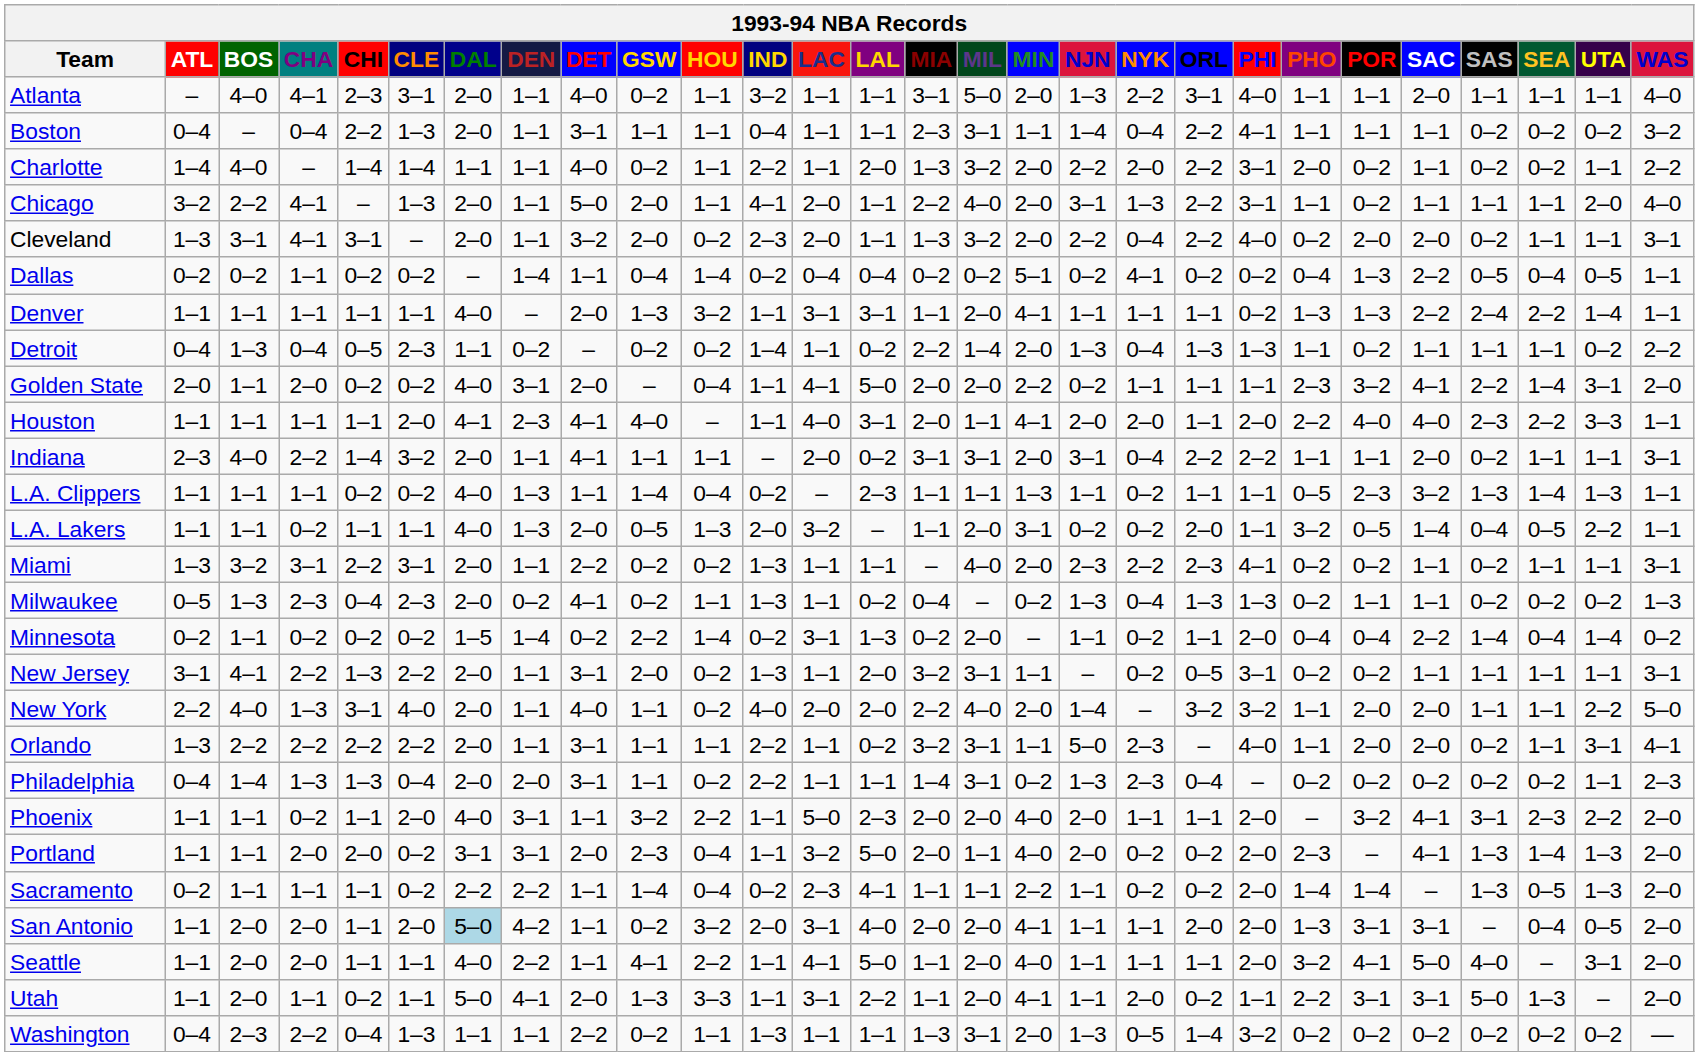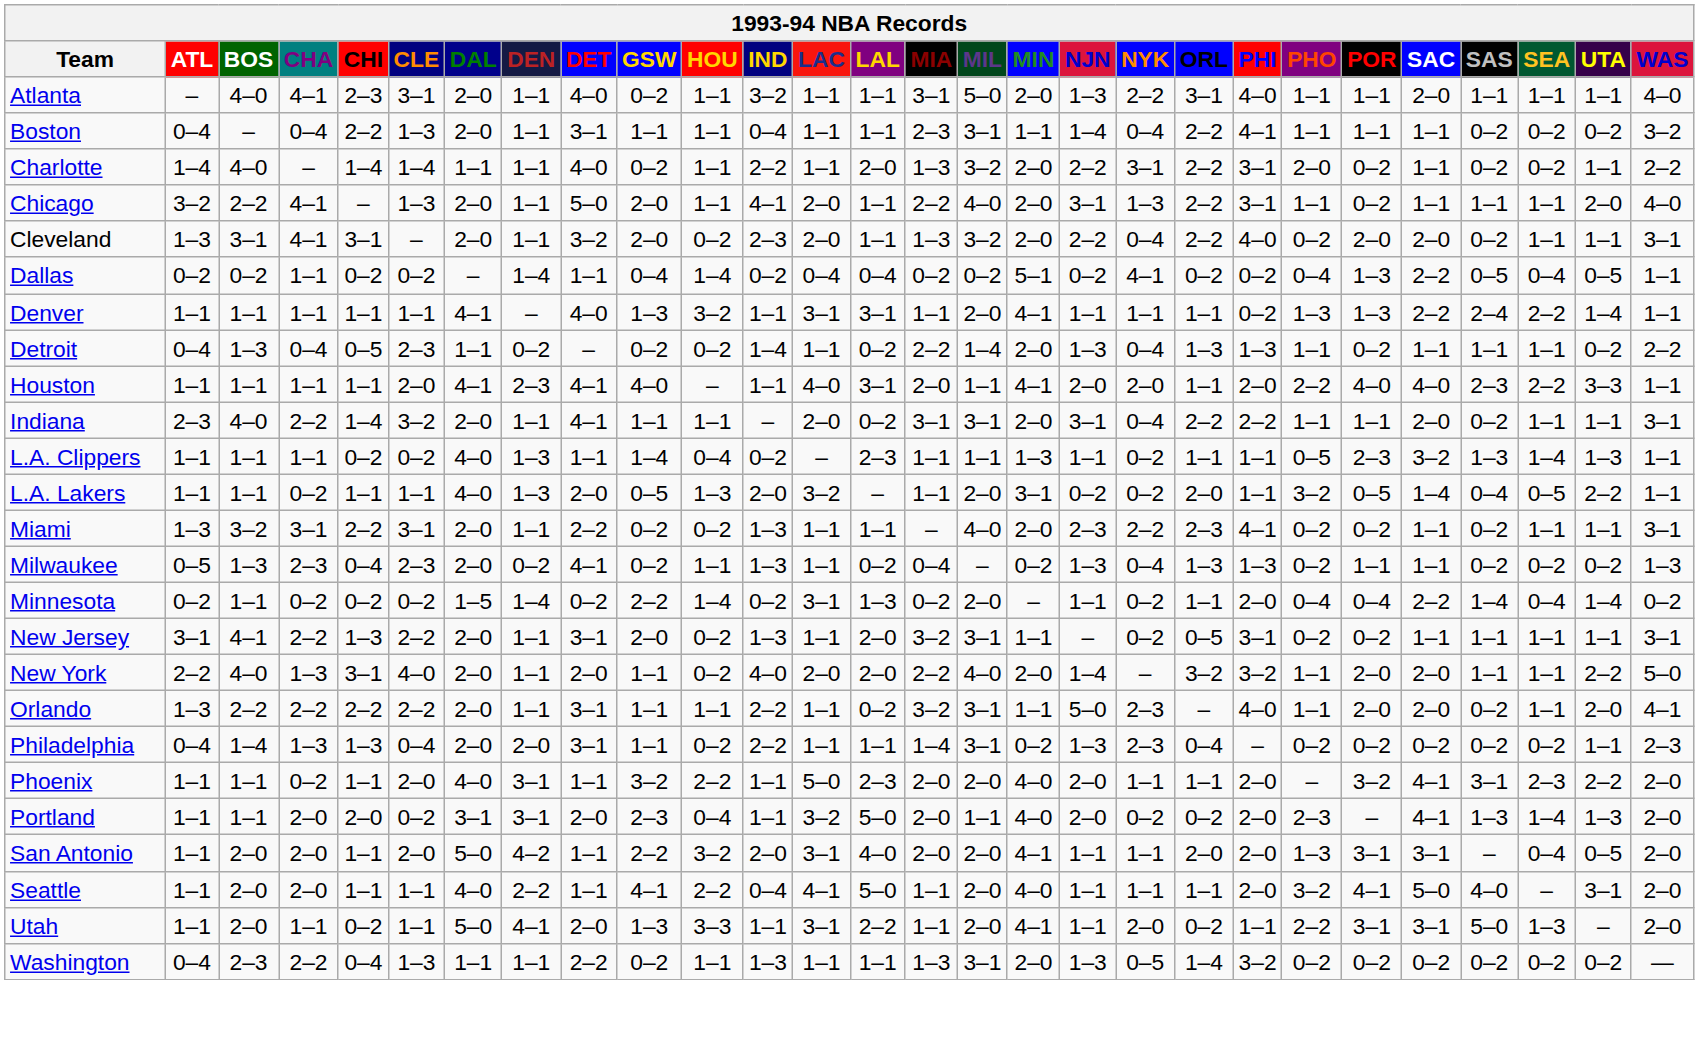 <table class="wikitable" style="font-size:95%; text-align:center;">
 <tr>
 <th colspan=28>1993-94 NBA Records</th>
 </tr>
 <tr>
 <th width=100>Team</th>
 <th style="background:#FF0000;color:#FFFFFF;width=35">ATL</th>
 <th style="background:#006400;color:#FFFFFF;width=35">BOS</th>
 <th style="background:#008080;color:#800080;width=35">CHA</th>
 <th style="background:#FF0000;color:#000000;width=35">CHI</th>
 <th style="background:#000080;color:#FF8C00;width=35">CLE</th>
 <th style="background:#00008B;color:#008000;width=35">DAL</th>
 <th style="background:#141A44;color:#BC2224;width=35">DEN</th>
 <th style="background:#0000FF;color:#FF0000;width=35">DET</th>
 <th style="background:#0000FF;color:#FFD700;width=35">GSW</th>
 <th style="background:#FF0000;color:#FFD700;width=35">HOU</th>
 <th style="background:#000080;color:#FFD700;width=35">IND</th>
 <th style="background:#F9160D;color:#1A2E8B;width=35">LAC</th>
 <th style="background:#800080;color:#FFD700;width=35">LAL</th>
 <th style="background:#000000;color:#8B0000;width=35">MIA</th>
 <th style="background:#00471B;color:#5C378A;width=35">MIL</th>
 <th style="background:#0000FF;color:#228B22;width=35">MIN</th>
 <th style="background:#DC143C;color:#0000CD;width=35">NJN</th>
 <th style="background:#0000FF;color:#FF8C00;width=35">NYK</th>
 <th style="background:#0000FF;color:#000000;width=35">ORL</th>
 <th style="background:#FF0000;color:#0000FF;width=35">PHI</th>
 <th style="background:#800080;color:#FF4500;width=35">PHO</th>
 <th style="background:#000000;color:#FF0000;width=35">POR</th>
 <th style="background:#0000FF;color:#FFFFFF;width=35">SAC</th>
 <th style="background:#000000;color:#C0C0C0;width=35">SAS</th>
 <th style="background:#005831;color:#FFC322;width=35">SEA</th>
 <th style="background:#36004A;color:#FFFF00;width=35">UTA</th>
 <th style="background:#DC143C;color:#0000CD;width=35">WAS</th>
 </tr>
 <tr>
 <td style="text-align:left;"><a href='#'>Atlanta</a></td>
 <td>–</td>
 <td>4–0</td>
 <td>4–1</td>
 <td>2–3</td>
 <td>3–1</td>
 <td>2–0</td>
 <td>1–1</td>
 <td>4–0</td>
 <td>0–2</td>
 <td>1–1</td>
 <td>3–2</td>
 <td>1–1</td>
 <td>1–1</td>
 <td>3–1</td>
 <td>5–0</td>
 <td>2–0</td>
 <td>1–3</td>
 <td>2–2</td>
 <td>3–1</td>
 <td>4–0</td>
 <td>1–1</td>
 <td>1–1</td>
 <td>2–0</td>
 <td>1–1</td>
 <td>1–1</td>
 <td>1–1</td>
 <td>4–0</td>
 </tr>
 <tr>
 <td style="text-align:left;"><a href='#'>Boston</a></td>
 <td>0–4</td>
 <td>–</td>
 <td>0–4</td>
 <td>2–2</td>
 <td>1–3</td>
 <td>2–0</td>
 <td>1–1</td>
 <td>3–1</td>
 <td>1–1</td>
 <td>1–1</td>
 <td>0–4</td>
 <td>1–1</td>
 <td>1–1</td>
 <td>2–3</td>
 <td>3–1</td>
 <td>1–1</td>
 <td>1–4</td>
 <td>0–4</td>
 <td>2–2</td>
 <td>4–1</td>
 <td>1–1</td>
 <td>1–1</td>
 <td>1–1</td>
 <td>0–2</td>
 <td>0–2</td>
 <td>0–2</td>
 <td>3–2</td>
 </tr>
 <tr>
 <td style="text-align:left;"><a href='#'>Charlotte</a></td>
 <td>1–4</td>
 <td>4–0</td>
 <td>–</td>
 <td>1–4</td>
 <td>1–4</td>
 <td>1–1</td>
 <td>1–1</td>
 <td>4–0</td>
 <td>0–2</td>
 <td>1–1</td>
 <td>2–2</td>
 <td>1–1</td>
 <td>2–0</td>
 <td>1–3</td>
 <td>3–2</td>
 <td>2–0</td>
 <td>2–2</td>
-<td>2–0</td>
+<td>3–1</td>
 <td>2–2</td>
 <td>3–1</td>
 <td>2–0</td>
 <td>0–2</td>
 <td>1–1</td>
 <td>0–2</td>
 <td>0–2</td>
 <td>1–1</td>
 <td>2–2</td>
 </tr>
 <tr>
 <td style="text-align:left;"><a href='#'>Chicago</a></td>
 <td>3–2</td>
 <td>2–2</td>
 <td>4–1</td>
 <td>–</td>
 <td>1–3</td>
 <td>2–0</td>
 <td>1–1</td>
 <td>5–0</td>
 <td>2–0</td>
 <td>1–1</td>
 <td>4–1</td>
 <td>2–0</td>
 <td>1–1</td>
 <td>2–2</td>
 <td>4–0</td>
 <td>2–0</td>
 <td>3–1</td>
 <td>1–3</td>
 <td>2–2</td>
 <td>3–1</td>
 <td>1–1</td>
 <td>0–2</td>
 <td>1–1</td>
 <td>1–1</td>
 <td>1–1</td>
 <td>2–0</td>
 <td>4–0</td>
 </tr>
 <tr>
 <td style="text-align:left;">Cleveland</td>
 <td>1–3</td>
 <td>3–1</td>
 <td>4–1</td>
 <td>3–1</td>
 <td>–</td>
 <td>2–0</td>
 <td>1–1</td>
 <td>3–2</td>
 <td>2–0</td>
 <td>0–2</td>
 <td>2–3</td>
 <td>2–0</td>
 <td>1–1</td>
 <td>1–3</td>
 <td>3–2</td>
 <td>2–0</td>
 <td>2–2</td>
 <td>0–4</td>
 <td>2–2</td>
 <td>4–0</td>
 <td>0–2</td>
 <td>2–0</td>
 <td>2–0</td>
 <td>0–2</td>
 <td>1–1</td>
 <td>1–1</td>
 <td>3–1</td>
 </tr>
 <tr>
 <td style="text-align:left;"><a href='#'>Dallas</a></td>
 <td>0–2</td>
 <td>0–2</td>
 <td>1–1</td>
 <td>0–2</td>
 <td>0–2</td>
 <td>–</td>
 <td>1–4</td>
 <td>1–1</td>
 <td>0–4</td>
 <td>1–4</td>
 <td>0–2</td>
 <td>0–4</td>
 <td>0–4</td>
 <td>0–2</td>
 <td>0–2</td>
 <td>5–1</td>
 <td>0–2</td>
 <td>4–1</td>
 <td>0–2</td>
 <td>0–2</td>
 <td>0–4</td>
 <td>1–3</td>
 <td>2–2</td>
 <td>0–5</td>
 <td>0–4</td>
 <td>0–5</td>
 <td>1–1</td>
 </tr>
 <tr>
 <td style="text-align:left;"><a href='#'>Denver</a></td>
 <td>1–1</td>
 <td>1–1</td>
 <td>1–1</td>
 <td>1–1</td>
 <td>1–1</td>
+<td>4–1</td>
+<td>–</td>
 <td>4–0</td>
-<td>–</td>
-<td>2–0</td>
 <td>1–3</td>
 <td>3–2</td>
 <td>1–1</td>
 <td>3–1</td>
 <td>3–1</td>
 <td>1–1</td>
 <td>2–0</td>
 <td>4–1</td>
 <td>1–1</td>
 <td>1–1</td>
 <td>1–1</td>
 <td>0–2</td>
 <td>1–3</td>
 <td>1–3</td>
 <td>2–2</td>
 <td>2–4</td>
 <td>2–2</td>
 <td>1–4</td>
 <td>1–1</td>
 </tr>
 <tr>
 <td style="text-align:left;"><a href='#'>Detroit</a></td>
 <td>0–4</td>
 <td>1–3</td>
 <td>0–4</td>
 <td>0–5</td>
 <td>2–3</td>
 <td>1–1</td>
 <td>0–2</td>
 <td>–</td>
 <td>0–2</td>
 <td>0–2</td>
 <td>1–4</td>
 <td>1–1</td>
 <td>0–2</td>
 <td>2–2</td>
 <td>1–4</td>
 <td>2–0</td>
 <td>1–3</td>
 <td>0–4</td>
 <td>1–3</td>
 <td>1–3</td>
 <td>1–1</td>
 <td>0–2</td>
 <td>1–1</td>
 <td>1–1</td>
 <td>1–1</td>
 <td>0–2</td>
 <td>2–2</td>
-</tr>
-<tr>
-<td style="text-align:left;"><a href='#'>Golden State</a></td>
-<td>2–0</td>
-<td>1–1</td>
-<td>2–0</td>
-<td>0–2</td>
-<td>0–2</td>
-<td>4–0</td>
-<td>3–1</td>
-<td>2–0</td>
-<td>–</td>
-<td>0–4</td>
-<td>1–1</td>
-<td>4–1</td>
-<td>5–0</td>
-<td>2–0</td>
-<td>2–0</td>
-<td>2–2</td>
-<td>0–2</td>
-<td>1–1</td>
-<td>1–1</td>
-<td>1–1</td>
-<td>2–3</td>
-<td>3–2</td>
-<td>4–1</td>
-<td>2–2</td>
-<td>1–4</td>
-<td>3–1</td>
-<td>2–0</td>
 </tr>
 <tr>
 <td style="text-align:left;"><a href='#'>Houston</a></td>
 <td>1–1</td>
 <td>1–1</td>
 <td>1–1</td>
 <td>1–1</td>
 <td>2–0</td>
 <td>4–1</td>
 <td>2–3</td>
 <td>4–1</td>
 <td>4–0</td>
 <td>–</td>
 <td>1–1</td>
 <td>4–0</td>
 <td>3–1</td>
 <td>2–0</td>
 <td>1–1</td>
 <td>4–1</td>
 <td>2–0</td>
 <td>2–0</td>
 <td>1–1</td>
 <td>2–0</td>
 <td>2–2</td>
 <td>4–0</td>
 <td>4–0</td>
 <td>2–3</td>
 <td>2–2</td>
 <td>3–3</td>
 <td>1–1</td>
 </tr>
 <tr>
 <td style="text-align:left;"><a href='#'>Indiana</a></td>
 <td>2–3</td>
 <td>4–0</td>
 <td>2–2</td>
 <td>1–4</td>
 <td>3–2</td>
 <td>2–0</td>
 <td>1–1</td>
 <td>4–1</td>
 <td>1–1</td>
 <td>1–1</td>
 <td>–</td>
 <td>2–0</td>
 <td>0–2</td>
 <td>3–1</td>
 <td>3–1</td>
 <td>2–0</td>
 <td>3–1</td>
 <td>0–4</td>
 <td>2–2</td>
 <td>2–2</td>
 <td>1–1</td>
 <td>1–1</td>
 <td>2–0</td>
 <td>0–2</td>
 <td>1–1</td>
 <td>1–1</td>
 <td>3–1</td>
 </tr>
 <tr>
 <td style="text-align:left;"><a href='#'>L.A. Clippers</a></td>
 <td>1–1</td>
 <td>1–1</td>
 <td>1–1</td>
 <td>0–2</td>
 <td>0–2</td>
 <td>4–0</td>
 <td>1–3</td>
 <td>1–1</td>
 <td>1–4</td>
 <td>0–4</td>
 <td>0–2</td>
 <td>–</td>
 <td>2–3</td>
 <td>1–1</td>
 <td>1–1</td>
 <td>1–3</td>
 <td>1–1</td>
 <td>0–2</td>
 <td>1–1</td>
 <td>1–1</td>
 <td>0–5</td>
 <td>2–3</td>
 <td>3–2</td>
 <td>1–3</td>
 <td>1–4</td>
 <td>1–3</td>
 <td>1–1</td>
 </tr>
 <tr>
 <td style="text-align:left;"><a href='#'>L.A. Lakers</a></td>
 <td>1–1</td>
 <td>1–1</td>
 <td>0–2</td>
 <td>1–1</td>
 <td>1–1</td>
 <td>4–0</td>
 <td>1–3</td>
 <td>2–0</td>
 <td>0–5</td>
 <td>1–3</td>
 <td>2–0</td>
 <td>3–2</td>
 <td>–</td>
 <td>1–1</td>
 <td>2–0</td>
 <td>3–1</td>
 <td>0–2</td>
 <td>0–2</td>
 <td>2–0</td>
 <td>1–1</td>
 <td>3–2</td>
 <td>0–5</td>
 <td>1–4</td>
 <td>0–4</td>
 <td>0–5</td>
 <td>2–2</td>
 <td>1–1</td>
 </tr>
 <tr>
 <td style="text-align:left;"><a href='#'>Miami</a></td>
 <td>1–3</td>
 <td>3–2</td>
 <td>3–1</td>
 <td>2–2</td>
 <td>3–1</td>
 <td>2–0</td>
 <td>1–1</td>
 <td>2–2</td>
 <td>0–2</td>
 <td>0–2</td>
 <td>1–3</td>
 <td>1–1</td>
 <td>1–1</td>
 <td>–</td>
 <td>4–0</td>
 <td>2–0</td>
 <td>2–3</td>
 <td>2–2</td>
 <td>2–3</td>
 <td>4–1</td>
 <td>0–2</td>
 <td>0–2</td>
 <td>1–1</td>
 <td>0–2</td>
 <td>1–1</td>
 <td>1–1</td>
 <td>3–1</td>
 </tr>
 <tr>
 <td style="text-align:left;"><a href='#'>Milwaukee</a></td>
 <td>0–5</td>
 <td>1–3</td>
 <td>2–3</td>
 <td>0–4</td>
 <td>2–3</td>
 <td>2–0</td>
 <td>0–2</td>
 <td>4–1</td>
 <td>0–2</td>
 <td>1–1</td>
 <td>1–3</td>
 <td>1–1</td>
 <td>0–2</td>
 <td>0–4</td>
 <td>–</td>
 <td>0–2</td>
 <td>1–3</td>
 <td>0–4</td>
 <td>1–3</td>
 <td>1–3</td>
 <td>0–2</td>
 <td>1–1</td>
 <td>1–1</td>
 <td>0–2</td>
 <td>0–2</td>
 <td>0–2</td>
 <td>1–3</td>
 </tr>
 <tr>
 <td style="text-align:left;"><a href='#'>Minnesota</a></td>
 <td>0–2</td>
 <td>1–1</td>
 <td>0–2</td>
 <td>0–2</td>
 <td>0–2</td>
 <td>1–5</td>
 <td>1–4</td>
 <td>0–2</td>
 <td>2–2</td>
 <td>1–4</td>
 <td>0–2</td>
 <td>3–1</td>
 <td>1–3</td>
 <td>0–2</td>
 <td>2–0</td>
 <td>–</td>
 <td>1–1</td>
 <td>0–2</td>
 <td>1–1</td>
 <td>2–0</td>
 <td>0–4</td>
 <td>0–4</td>
 <td>2–2</td>
 <td>1–4</td>
 <td>0–4</td>
 <td>1–4</td>
 <td>0–2</td>
 </tr>
 <tr>
 <td style="text-align:left;"><a href='#'>New Jersey</a></td>
 <td>3–1</td>
 <td>4–1</td>
 <td>2–2</td>
 <td>1–3</td>
 <td>2–2</td>
 <td>2–0</td>
 <td>1–1</td>
 <td>3–1</td>
 <td>2–0</td>
 <td>0–2</td>
 <td>1–3</td>
 <td>1–1</td>
 <td>2–0</td>
 <td>3–2</td>
 <td>3–1</td>
 <td>1–1</td>
 <td>–</td>
 <td>0–2</td>
 <td>0–5</td>
 <td>3–1</td>
 <td>0–2</td>
 <td>0–2</td>
 <td>1–1</td>
 <td>1–1</td>
 <td>1–1</td>
 <td>1–1</td>
 <td>3–1</td>
 </tr>
 <tr>
 <td style="text-align:left;"><a href='#'>New York</a></td>
 <td>2–2</td>
 <td>4–0</td>
 <td>1–3</td>
 <td>3–1</td>
 <td>4–0</td>
 <td>2–0</td>
 <td>1–1</td>
-<td>4–0</td>
+<td>2–0</td>
 <td>1–1</td>
 <td>0–2</td>
 <td>4–0</td>
 <td>2–0</td>
 <td>2–0</td>
 <td>2–2</td>
 <td>4–0</td>
 <td>2–0</td>
 <td>1–4</td>
 <td>–</td>
 <td>3–2</td>
 <td>3–2</td>
 <td>1–1</td>
 <td>2–0</td>
 <td>2–0</td>
 <td>1–1</td>
 <td>1–1</td>
 <td>2–2</td>
 <td>5–0</td>
 </tr>
 <tr>
 <td style="text-align:left;"><a href='#'>Orlando</a></td>
 <td>1–3</td>
 <td>2–2</td>
 <td>2–2</td>
 <td>2–2</td>
 <td>2–2</td>
 <td>2–0</td>
 <td>1–1</td>
 <td>3–1</td>
 <td>1–1</td>
 <td>1–1</td>
 <td>2–2</td>
 <td>1–1</td>
 <td>0–2</td>
 <td>3–2</td>
 <td>3–1</td>
 <td>1–1</td>
 <td>5–0</td>
 <td>2–3</td>
 <td>–</td>
 <td>4–0</td>
 <td>1–1</td>
 <td>2–0</td>
 <td>2–0</td>
 <td>0–2</td>
 <td>1–1</td>
-<td>3–1</td>
+<td>2–0</td>
 <td>4–1</td>
 </tr>
 <tr>
 <td style="text-align:left;"><a href='#'>Philadelphia</a></td>
 <td>0–4</td>
 <td>1–4</td>
 <td>1–3</td>
 <td>1–3</td>
 <td>0–4</td>
 <td>2–0</td>
 <td>2–0</td>
 <td>3–1</td>
 <td>1–1</td>
 <td>0–2</td>
 <td>2–2</td>
 <td>1–1</td>
 <td>1–1</td>
 <td>1–4</td>
 <td>3–1</td>
 <td>0–2</td>
 <td>1–3</td>
 <td>2–3</td>
 <td>0–4</td>
 <td>–</td>
 <td>0–2</td>
 <td>0–2</td>
 <td>0–2</td>
 <td>0–2</td>
 <td>0–2</td>
 <td>1–1</td>
 <td>2–3</td>
 </tr>
 <tr>
 <td style="text-align:left;"><a href='#'>Phoenix</a></td>
 <td>1–1</td>
 <td>1–1</td>
 <td>0–2</td>
 <td>1–1</td>
 <td>2–0</td>
 <td>4–0</td>
 <td>3–1</td>
 <td>1–1</td>
 <td>3–2</td>
 <td>2–2</td>
 <td>1–1</td>
 <td>5–0</td>
 <td>2–3</td>
 <td>2–0</td>
 <td>2–0</td>
 <td>4–0</td>
 <td>2–0</td>
 <td>1–1</td>
 <td>1–1</td>
 <td>2–0</td>
 <td>–</td>
 <td>3–2</td>
 <td>4–1</td>
 <td>3–1</td>
 <td>2–3</td>
 <td>2–2</td>
 <td>2–0</td>
 </tr>
 <tr>
 <td style="text-align:left;"><a href='#'>Portland</a></td>
 <td>1–1</td>
 <td>1–1</td>
 <td>2–0</td>
 <td>2–0</td>
 <td>0–2</td>
 <td>3–1</td>
 <td>3–1</td>
 <td>2–0</td>
 <td>2–3</td>
 <td>0–4</td>
 <td>1–1</td>
 <td>3–2</td>
 <td>5–0</td>
 <td>2–0</td>
 <td>1–1</td>
 <td>4–0</td>
 <td>2–0</td>
 <td>0–2</td>
 <td>0–2</td>
 <td>2–0</td>
 <td>2–3</td>
 <td>–</td>
 <td>4–1</td>
 <td>1–3</td>
 <td>1–4</td>
 <td>1–3</td>
 <td>2–0</td>
 </tr>
 <tr>
-<td style="text-align:left;"><a href='#'>Sacramento</a></td>
-<td>0–2</td>
-<td>1–1</td>
-<td>1–1</td>
-<td>1–1</td>
-<td>0–2</td>
-<td>2–2</td>
-<td>2–2</td>
-<td>1–1</td>
-<td>1–4</td>
-<td>0–4</td>
-<td>0–2</td>
-<td>2–3</td>
-<td>4–1</td>
-<td>1–1</td>
-<td>1–1</td>
-<td>2–2</td>
-<td>1–1</td>
-<td>0–2</td>
-<td>0–2</td>
-<td>2–0</td>
-<td>1–4</td>
-<td>1–4</td>
-<td>–</td>
-<td>1–3</td>
-<td>0–5</td>
-<td>1–3</td>
-<td>2–0</td>
-</tr>
-<tr>
 <td style="text-align:left;"><a href='#'>San Antonio</a></td>
 <td>1–1</td>
 <td>2–0</td>
 <td>2–0</td>
 <td>1–1</td>
 <td>2–0</td>
-<td style="background: lightblue;">5–0</td>
+<td>5–0</td>
 <td>4–2</td>
 <td>1–1</td>
-<td>0–2</td>
+<td>2–2</td>
 <td>3–2</td>
 <td>2–0</td>
 <td>3–1</td>
 <td>4–0</td>
 <td>2–0</td>
 <td>2–0</td>
 <td>4–1</td>
 <td>1–1</td>
 <td>1–1</td>
 <td>2–0</td>
 <td>2–0</td>
 <td>1–3</td>
 <td>3–1</td>
 <td>3–1</td>
 <td>–</td>
 <td>0–4</td>
 <td>0–5</td>
 <td>2–0</td>
 </tr>
 <tr>
 <td style="text-align:left;"><a href='#'>Seattle</a></td>
 <td>1–1</td>
 <td>2–0</td>
 <td>2–0</td>
 <td>1–1</td>
 <td>1–1</td>
 <td>4–0</td>
 <td>2–2</td>
 <td>1–1</td>
 <td>4–1</td>
 <td>2–2</td>
-<td>1–1</td>
+<td>0–4</td>
 <td>4–1</td>
 <td>5–0</td>
 <td>1–1</td>
 <td>2–0</td>
 <td>4–0</td>
 <td>1–1</td>
 <td>1–1</td>
 <td>1–1</td>
 <td>2–0</td>
 <td>3–2</td>
 <td>4–1</td>
 <td>5–0</td>
 <td>4–0</td>
 <td>–</td>
 <td>3–1</td>
 <td>2–0</td>
 </tr>
 <tr>
 <td style="text-align:left;"><a href='#'>Utah</a></td>
 <td>1–1</td>
 <td>2–0</td>
 <td>1–1</td>
 <td>0–2</td>
 <td>1–1</td>
 <td>5–0</td>
 <td>4–1</td>
 <td>2–0</td>
 <td>1–3</td>
 <td>3–3</td>
 <td>1–1</td>
 <td>3–1</td>
 <td>2–2</td>
 <td>1–1</td>
 <td>2–0</td>
 <td>4–1</td>
 <td>1–1</td>
 <td>2–0</td>
 <td>0–2</td>
 <td>1–1</td>
 <td>2–2</td>
 <td>3–1</td>
 <td>3–1</td>
 <td>5–0</td>
 <td>1–3</td>
 <td>–</td>
 <td>2–0</td>
 </tr>
 <tr>
 <td style="text-align:left;"><a href='#'>Washington</a></td>
 <td>0–4</td>
 <td>2–3</td>
 <td>2–2</td>
 <td>0–4</td>
 <td>1–3</td>
 <td>1–1</td>
 <td>1–1</td>
 <td>2–2</td>
 <td>0–2</td>
 <td>1–1</td>
 <td>1–3</td>
 <td>1–1</td>
 <td>1–1</td>
 <td>1–3</td>
 <td>3–1</td>
 <td>2–0</td>
 <td>1–3</td>
 <td>0–5</td>
 <td>1–4</td>
 <td>3–2</td>
 <td>0–2</td>
 <td>0–2</td>
 <td>0–2</td>
 <td>0–2</td>
 <td>0–2</td>
 <td>0–2</td>
 <td>—</td>
 </tr>
 </table>
